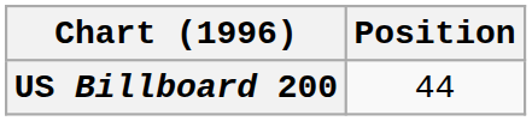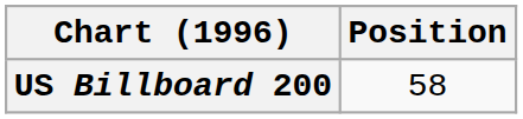 <table class="wikitable plainrowheaders" style="text-align:center">
 <tr>
 <th scope="col">Chart (1996)</th>
 <th scope="col">Position</th>
 </tr>
 <tr>
 <th scope="row">US <em>Billboard</em> 200</th>
-<td>44</td>
+<td>58</td>
 </tr>
 </table>
